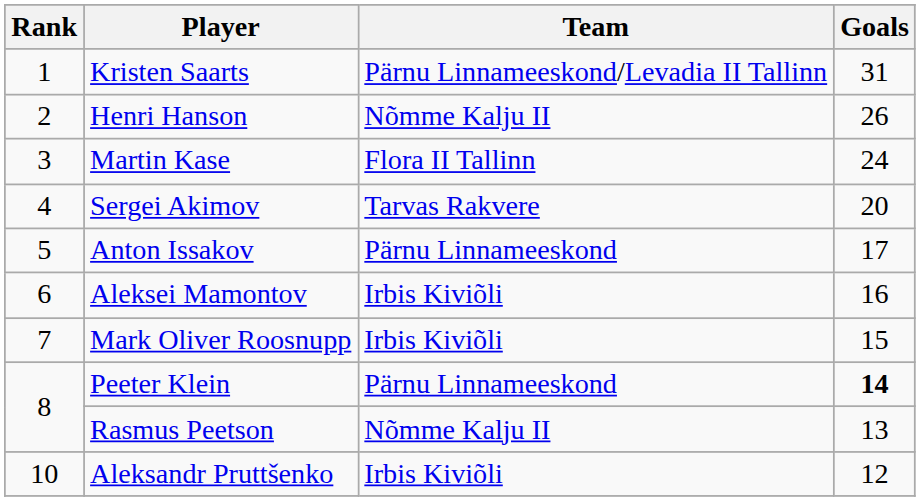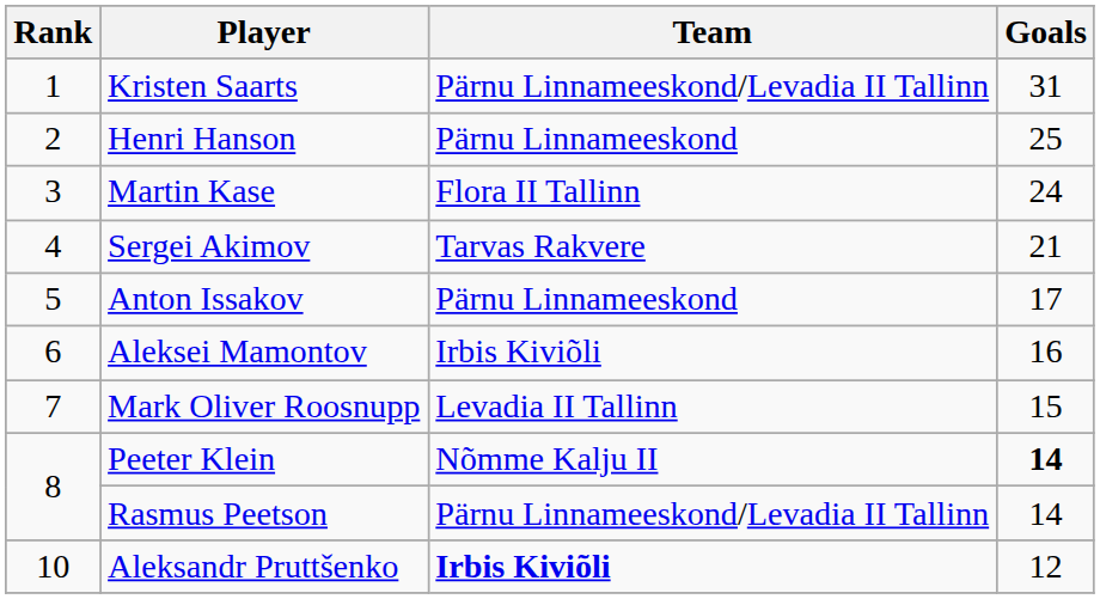 <table class="wikitable" style="text-align:center">
 <tr>
 <th>Rank</th>
 <th>Player</th>
 <th>Team</th>
 <th>Goals</th>
 </tr>
 <tr>
 <td rowspan="1">1</td>
 <td align="left"> <a href='#'>Kristen Saarts</a></td>
 <td align="left"><a href='#'>Pärnu Linnameeskond</a>/<a href='#'>Levadia II Tallinn</a></td>
 <td align="centre">31</td>
 </tr>
 <tr>
 <td rowspan="1">2</td>
 <td align="left"> <a href='#'>Henri Hanson</a></td>
-<td align="left"><a href='#'>Nõmme Kalju II</a></td>
-<td align="centre">26</td>
+<td align="left"><a href='#'>Pärnu Linnameeskond</a></td>
+<td align="centre">25</td>
 </tr>
 <tr>
 <td rowspan="1">3</td>
 <td align="left"> <a href='#'>Martin Kase</a></td>
 <td align="left"><a href='#'>Flora II Tallinn</a></td>
 <td align="centre">24</td>
 </tr>
 <tr>
 <td rowspan="1">4</td>
 <td align="left"> <a href='#'>Sergei Akimov</a></td>
 <td align="left"><a href='#'>Tarvas Rakvere</a></td>
-<td align="centre">20</td>
+<td align="centre">21</td>
 </tr>
 <tr>
 <td rowspan="1">5</td>
 <td align="left"> <a href='#'>Anton Issakov</a></td>
 <td align="left"><a href='#'>Pärnu Linnameeskond</a></td>
 <td align="centre">17</td>
 </tr>
 <tr>
 <td rowspan="1">6</td>
 <td align="left"> <a href='#'>Aleksei Mamontov</a></td>
 <td align="left"><a href='#'>Irbis Kiviõli</a></td>
 <td align="centre">16</td>
 </tr>
 <tr>
 <td rowspan="1">7</td>
 <td align="left"> <a href='#'>Mark Oliver Roosnupp</a></td>
-<td align="left"><a href='#'>Irbis Kiviõli</a></td>
+<td align="left"><a href='#'>Levadia II Tallinn</a></td>
 <td align="centre">15</td>
 </tr>
 <tr>
 <td rowspan="2">8</td>
 <td align="left"> <a href='#'>Peeter Klein</a></td>
-<td align="left"><a href='#'>Pärnu Linnameeskond</a></td>
+<td align="left"><a href='#'>Nõmme Kalju II</a></td>
 <td align="centre"><strong>14</strong></td>
 </tr>
 <tr>
 <td align="left"> <a href='#'>Rasmus Peetson</a></td>
-<td align="left"><a href='#'>Nõmme Kalju II</a></td>
-<td align="centre">13</td>
+<td align="left"><a href='#'>Pärnu Linnameeskond</a>/<a href='#'>Levadia II Tallinn</a></td>
+<td align="centre">14</td>
 </tr>
 <tr>
 <td rowspan="1">10</td>
 <td align="left"> <a href='#'>Aleksandr Pruttšenko</a></td>
-<td align="left"><a href='#'>Irbis Kiviõli</a></td>
+<td align="left"><strong><a href='#'>Irbis Kiviõli</a></strong></td>
 <td align="centre">12</td>
 </tr>
 </table>
